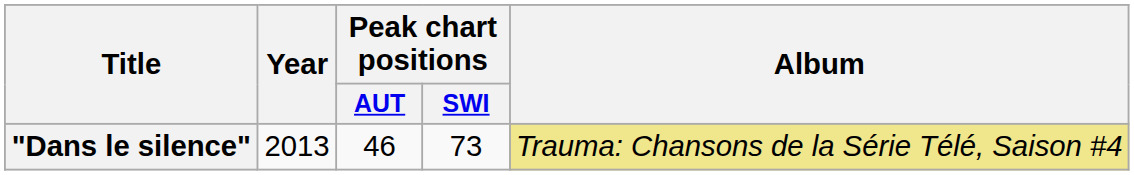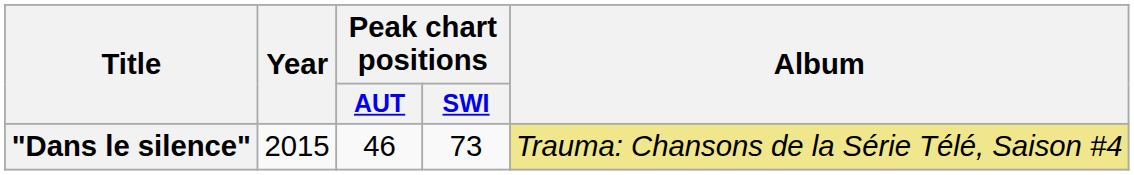 <table class="wikitable plainrowheaders" style="text-align:center;">
 <tr>
 <th scope="col" rowspan="2">Title</th>
 <th scope="col" rowspan="2">Year</th>
 <th scope="col" colspan="2">Peak chart positions</th>
 <th scope="col" rowspan="2">Album</th>
 </tr>
 <tr>
 <th style="width:3em;font-size:85%"><a href='#'>AUT</a><br></th>
 <th style="width:3em;font-size:85%"><a href='#'>SWI</a><br></th>
 </tr>
 <tr>
 <th scope="row">"Dans le silence"</th>
-<td>2013</td>
+<td>2015</td>
 <td>46</td>
 <td>73</td>
 <td style="background: khaki;"><em>Trauma: Chansons de la Série Télé, Saison #4</em></td>
 </tr>
 </table>
